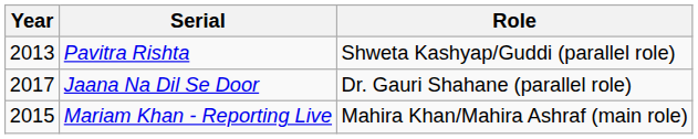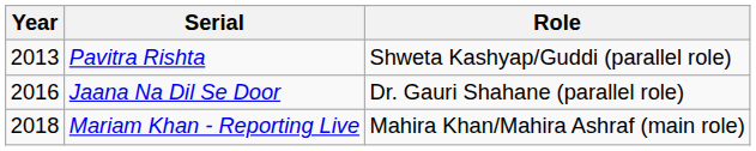 <table class="wikitable">
 <tr>
 <th>Year</th>
 <th>Serial</th>
 <th>Role</th>
 </tr>
 <tr>
 <td>2013</td>
 <td><em><a href='#'>Pavitra Rishta</a></em></td>
 <td>Shweta Kashyap/Guddi (parallel role)</td>
 </tr>
 <tr>
-<td>2017</td>
+<td>2016</td>
 <td><em><a href='#'>Jaana Na Dil Se Door</a></em></td>
 <td>Dr. Gauri Shahane (parallel role)</td>
 </tr>
 <tr>
-<td>2015</td>
+<td>2018</td>
 <td><em><a href='#'>Mariam Khan - Reporting Live</a></em></td>
 <td>Mahira Khan/Mahira Ashraf (main role)</td>
 </tr>
 </table>
